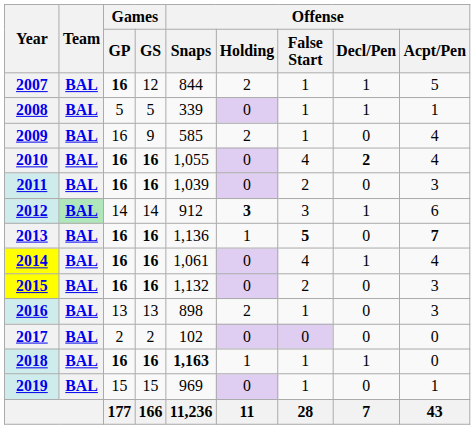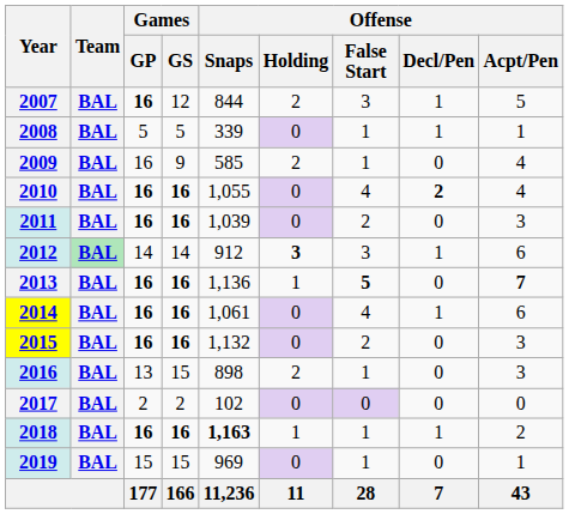 <table class="wikitable" style="text-align:center;">
 <tr>
 <th rowspan="2">Year</th>
 <th rowspan="2">Team</th>
 <th colspan="2">Games</th>
 <th colspan="7">Offense</th>
 </tr>
 <tr>
 <th>GP</th>
 <th>GS</th>
 <th>Snaps</th>
 <th>Holding</th>
 <th>False Start</th>
 <th>Decl/Pen</th>
 <th>Acpt/Pen</th>
 </tr>
 <tr>
 <th><a href='#'>2007</a></th>
 <th><a href='#'>BAL</a></th>
 <td><strong>16</strong></td>
 <td>12</td>
 <td>844</td>
 <td>2</td>
-<td>1</td>
+<td>3</td>
 <td>1</td>
 <td>5</td>
 </tr>
 <tr>
 <th><a href='#'>2008</a></th>
 <th><a href='#'>BAL</a></th>
 <td>5</td>
 <td>5</td>
 <td>339</td>
 <td style="background:#e0cef2; width:3em;">0</td>
 <td>1</td>
 <td>1</td>
 <td>1</td>
 </tr>
 <tr>
 <th><a href='#'>2009</a></th>
 <th><a href='#'>BAL</a></th>
 <td>16</td>
 <td>9</td>
 <td>585</td>
 <td>2</td>
 <td>1</td>
 <td>0</td>
 <td>4</td>
 </tr>
 <tr>
 <th><a href='#'>2010</a></th>
 <th><a href='#'>BAL</a></th>
 <td><strong>16</strong></td>
 <td><strong>16</strong></td>
 <td>1,055</td>
 <td style="background:#e0cef2; width:3em;">0</td>
 <td>4</td>
 <td><strong>2</strong></td>
 <td>4</td>
 </tr>
 <tr>
 <th style="background:#cfecec; width:3em;"><a href='#'>2011</a></th>
 <th><a href='#'>BAL</a></th>
 <td><strong>16</strong></td>
 <td><strong>16</strong></td>
 <td>1,039</td>
 <td style="background:#e0cef2; width:3em;">0</td>
 <td>2</td>
 <td>0</td>
 <td>3</td>
 </tr>
 <tr>
 <th style="background:#cfecec; width:3em;"><a href='#'>2012</a></th>
 <th style="background:#afe6ba;"><a href='#'>BAL</a></th>
 <td>14</td>
 <td>14</td>
 <td>912</td>
 <td><strong>3</strong></td>
 <td>3</td>
 <td>1</td>
 <td>6</td>
 </tr>
 <tr>
 <th><a href='#'>2013</a></th>
 <th><a href='#'>BAL</a></th>
 <td><strong>16</strong></td>
 <td><strong>16</strong></td>
 <td>1,136</td>
 <td>1</td>
 <td><strong>5</strong></td>
 <td>0</td>
 <td><strong>7</strong></td>
 </tr>
 <tr>
 <th style="background:#ff0; width:3em;"><a href='#'>2014</a></th>
 <th><a href='#'>BAL</a></th>
 <td><strong>16</strong></td>
 <td><strong>16</strong></td>
 <td>1,061</td>
 <td style="background:#e0cef2; width:3em;">0</td>
 <td>4</td>
 <td>1</td>
-<td>4</td>
+<td>6</td>
 </tr>
 <tr>
 <th style="background:#ff0; width:3em;"><a href='#'>2015</a></th>
 <th><a href='#'>BAL</a></th>
 <td><strong>16</strong></td>
 <td><strong>16</strong></td>
 <td>1,132</td>
 <td style="background:#e0cef2; width:3em;">0</td>
 <td>2</td>
 <td>0</td>
 <td>3</td>
 </tr>
 <tr>
 <th style="background:#cfecec; width:3em;"><a href='#'>2016</a></th>
 <th><a href='#'>BAL</a></th>
 <td>13</td>
-<td>13</td>
+<td>15</td>
 <td>898</td>
 <td>2</td>
 <td>1</td>
 <td>0</td>
 <td>3</td>
 </tr>
 <tr>
 <th><a href='#'>2017</a></th>
 <th><a href='#'>BAL</a></th>
 <td>2</td>
 <td>2</td>
 <td>102</td>
 <td style="background:#e0cef2; width:3em;">0</td>
 <td style="background:#e0cef2; width:3em;">0</td>
 <td>0</td>
 <td>0</td>
 </tr>
 <tr>
 <th style="background:#cfecec; width:3em;"><a href='#'>2018</a></th>
 <th><a href='#'>BAL</a></th>
 <td><strong>16</strong></td>
 <td><strong>16</strong></td>
 <td><strong>1,163</strong></td>
 <td>1</td>
 <td>1</td>
 <td>1</td>
-<td>0</td>
+<td>2</td>
 </tr>
 <tr>
 <th style="background:#cfecec; width:3em;"><a href='#'>2019</a></th>
 <th><a href='#'>BAL</a></th>
 <td>15</td>
 <td>15</td>
 <td>969</td>
 <td style="background:#e0cef2; width:3em;">0</td>
 <td>1</td>
 <td>0</td>
 <td>1</td>
 </tr>
 <tr>
 <th colspan="2"></th>
 <th>177</th>
 <th>166</th>
 <th>11,236</th>
 <th>11</th>
 <th>28</th>
 <th>7</th>
 <th>43</th>
 </tr>
 </table>
